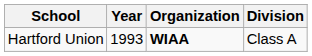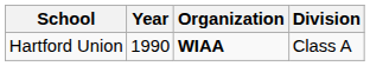 <table class="wikitable">
 <tr>
 <th>School</th>
 <th>Year</th>
 <th>Organization</th>
 <th>Division</th>
 </tr>
 <tr>
 <td>Hartford Union</td>
-<td>1993</td>
+<td>1990</td>
 <td><strong>WIAA</strong></td>
 <td>Class A</td>
 </tr>
 </table>
